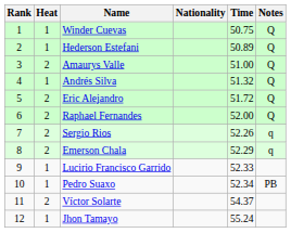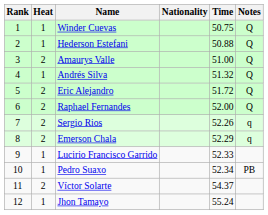 <table class="wikitable sortable" style="text-align:center;font-size:95%">
 <tr>
 <th>Rank</th>
 <th>Heat</th>
 <th>Name</th>
 <th>Nationality</th>
 <th>Time</th>
 <th>Notes</th>
 </tr>
 <tr bgcolor=ccffcc>
 <td>1</td>
 <td>1</td>
 <td align=left><a href='#'>Winder Cuevas</a></td>
 <td align=left></td>
 <td>50.75</td>
 <td>Q</td>
 </tr>
 <tr bgcolor=ccffcc>
 <td>2</td>
 <td>1</td>
 <td align=left><a href='#'>Hederson Estefani</a></td>
 <td align=left></td>
-<td>50.89</td>
+<td>50.88</td>
 <td>Q</td>
 </tr>
 <tr bgcolor=ccffcc>
 <td>3</td>
 <td>2</td>
 <td align=left><a href='#'>Amaurys Valle</a></td>
 <td align=left></td>
 <td>51.00</td>
 <td>Q</td>
 </tr>
 <tr bgcolor=ccffcc>
 <td>4</td>
 <td>1</td>
 <td align=left><a href='#'>Andrés Silva</a></td>
 <td align=left></td>
 <td>51.32</td>
 <td>Q</td>
 </tr>
 <tr bgcolor=ccffcc>
 <td>5</td>
 <td>2</td>
 <td align=left><a href='#'>Eric Alejandro</a></td>
 <td align=left></td>
 <td>51.72</td>
 <td>Q</td>
 </tr>
 <tr bgcolor=ccffcc>
 <td>6</td>
 <td>2</td>
 <td align=left><a href='#'>Raphael Fernandes</a></td>
 <td align=left></td>
 <td>52.00</td>
 <td>Q</td>
 </tr>
 <tr bgcolor=ddffdd>
 <td>7</td>
 <td>2</td>
 <td align=left><a href='#'>Sergio Rios</a></td>
 <td align=left></td>
 <td>52.26</td>
 <td>q</td>
 </tr>
 <tr bgcolor=ddffdd>
 <td>8</td>
 <td>2</td>
 <td align=left><a href='#'>Emerson Chala</a></td>
 <td align=left></td>
 <td>52.29</td>
 <td>q</td>
 </tr>
 <tr>
 <td>9</td>
 <td>1</td>
 <td align=left><a href='#'>Lucirio Francisco Garrido</a></td>
 <td align=left></td>
 <td>52.33</td>
 <td></td>
 </tr>
 <tr>
 <td>10</td>
 <td>1</td>
 <td align=left><a href='#'>Pedro Suaxo</a></td>
 <td align=left></td>
 <td>52.34</td>
 <td>PB</td>
 </tr>
 <tr>
 <td>11</td>
 <td>2</td>
 <td align=left><a href='#'>Víctor Solarte</a></td>
 <td align=left></td>
 <td>54.37</td>
 <td></td>
 </tr>
 <tr>
 <td>12</td>
 <td>1</td>
 <td align=left><a href='#'>Jhon Tamayo</a></td>
 <td align=left></td>
 <td>55.24</td>
 <td></td>
 </tr>
 </table>
